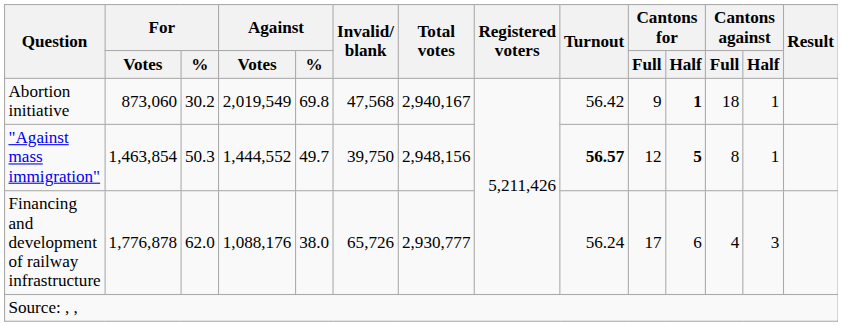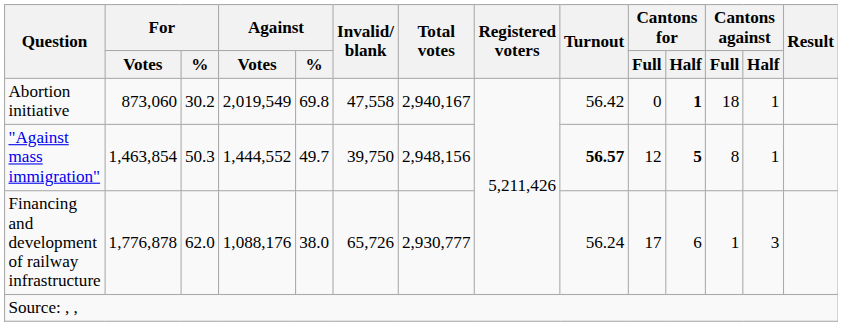 <table class=wikitable style=text-align:right>
 <tr>
 <th rowspan=2>Question</th>
 <th colspan=2>For</th>
 <th colspan=2>Against</th>
 <th rowspan=2>Invalid/<br>blank</th>
 <th rowspan=2>Total<br>votes</th>
 <th rowspan=2>Registered<br>voters</th>
 <th rowspan=2>Turnout</th>
 <th colspan=2>Cantons for</th>
 <th colspan=2>Cantons against</th>
 <th rowspan=2>Result</th>
 </tr>
 <tr>
 <th>Votes</th>
 <th>%</th>
 <th>Votes</th>
 <th>%</th>
 <th>Full</th>
 <th>Half</th>
 <th>Full</th>
 <th>Half</th>
 </tr>
 <tr>
 <td align=left>Abortion initiative</td>
 <td>873,060</td>
 <td>30.2</td>
 <td>2,019,549</td>
 <td>69.8</td>
-<td>47,568</td>
+<td>47,558</td>
 <td>2,940,167</td>
 <td rowspan=3>5,211,426</td>
 <td>56.42</td>
-<td>9</td>
+<td>0</td>
 <td><strong>1</strong></td>
 <td>18</td>
 <td>1</td>
 <td></td>
 </tr>
 <tr>
 <td align=left><a href='#'>"Against mass immigration"</a></td>
 <td>1,463,854</td>
 <td>50.3</td>
 <td>1,444,552</td>
 <td>49.7</td>
 <td>39,750</td>
 <td>2,948,156</td>
 <td><strong>56.57</strong></td>
 <td>12</td>
 <td><strong>5</strong></td>
 <td>8</td>
 <td>1</td>
 <td></td>
 </tr>
 <tr>
 <td align=left>Financing and development of railway infrastructure</td>
 <td>1,776,878</td>
 <td>62.0</td>
 <td>1,088,176</td>
 <td>38.0</td>
 <td>65,726</td>
 <td>2,930,777</td>
 <td>56.24</td>
 <td>17</td>
 <td>6</td>
-<td>4</td>
+<td>1</td>
 <td>3</td>
 <td></td>
 </tr>
 <tr>
 <td colspan=14 align=left>Source: , , </td>
 </tr>
 </table>
